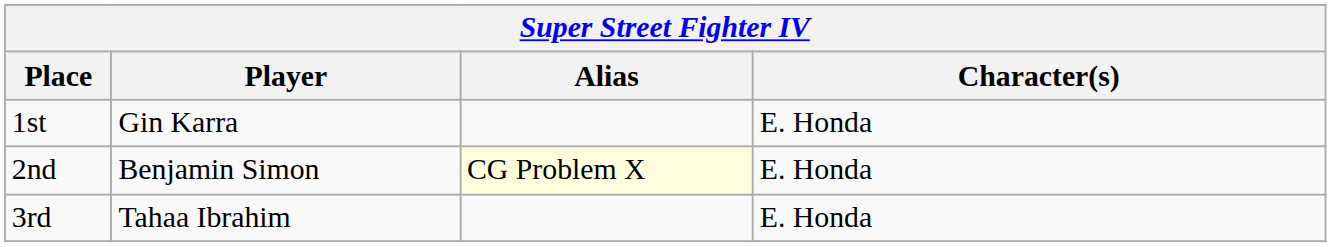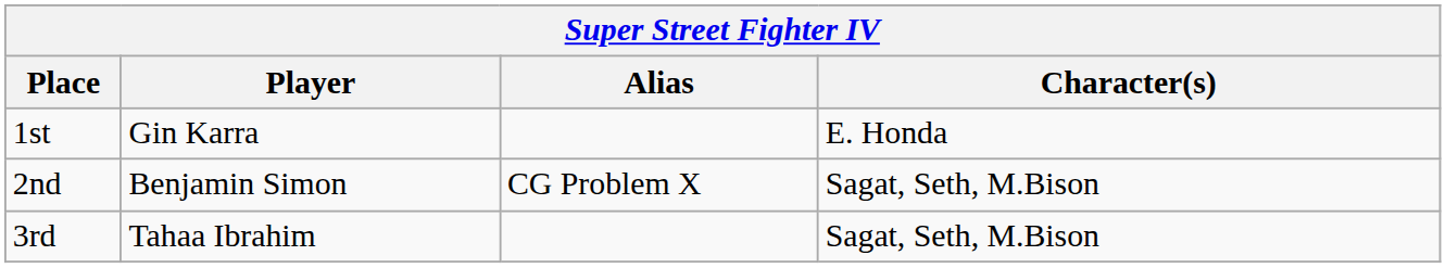 <table class="wikitable">
 <tr>
 <th colspan="4"><strong><em><a href='#'>Super Street Fighter IV</a></em></strong></th>
 </tr>
 <tr>
 <th style="width:50px;">Place</th>
 <th style="width:180px;">Player</th>
 <th style="width:150px;">Alias</th>
 <th style="width:300px;">Character(s)</th>
 </tr>
 <tr>
 <td>1st</td>
 <td> Gin Karra</td>
 <td></td>
 <td>E. Honda</td>
 </tr>
 <tr>
 <td>2nd</td>
 <td> Benjamin Simon</td>
-<td style="background: lightyellow;">CG Problem X</td>
-<td>E. Honda</td>
+<td>CG Problem X</td>
+<td>Sagat, Seth, M.Bison</td>
 </tr>
 <tr>
 <td>3rd</td>
 <td> Tahaa Ibrahim</td>
 <td></td>
-<td>E. Honda</td>
+<td>Sagat, Seth, M.Bison</td>
 </tr>
 </table>
